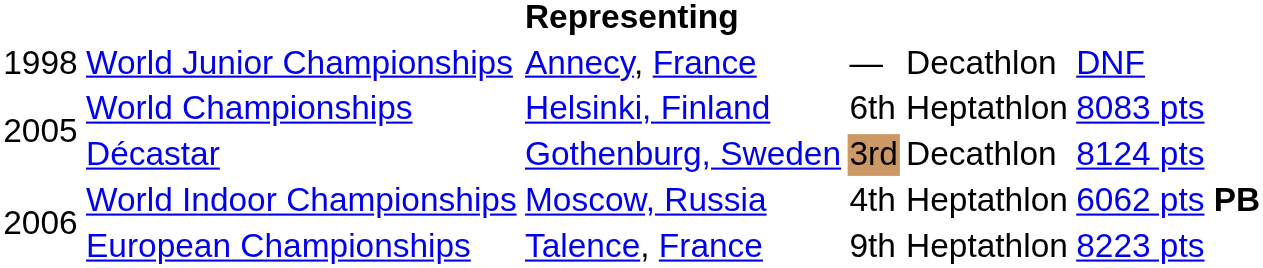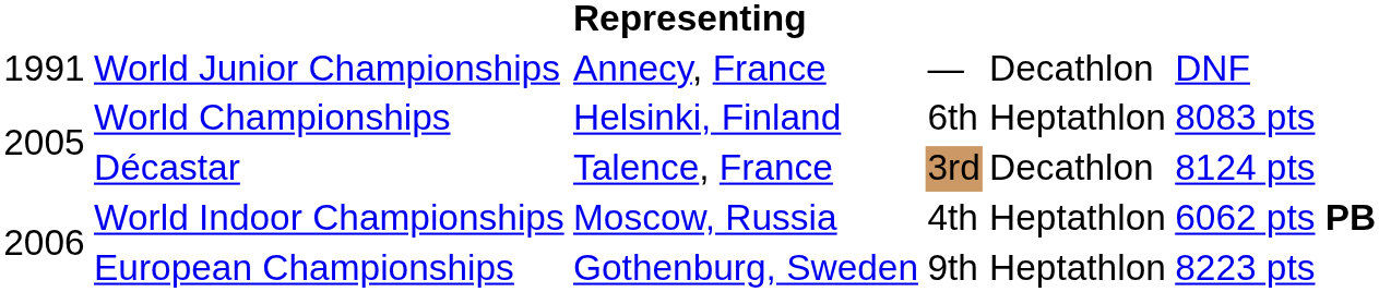 <table>
 <tr>
 <th colspan="6">Representing </th>
 </tr>
 <tr>
-<td>1998</td>
+<td>1991</td>
 <td><a href='#'>World Junior Championships</a></td>
 <td><a href='#'>Annecy</a>, <a href='#'>France</a></td>
 <td>—</td>
 <td>Decathlon</td>
 <td><a href='#'>DNF</a></td>
 </tr>
 <tr>
 <td rowspan=2>2005</td>
 <td><a href='#'>World Championships</a></td>
 <td><a href='#'>Helsinki, Finland</a></td>
 <td>6th</td>
 <td>Heptathlon</td>
 <td><a href='#'>8083 pts</a></td>
 </tr>
 <tr>
 <td><a href='#'>Décastar</a></td>
-<td><a href='#'>Gothenburg, Sweden</a></td>
+<td><a href='#'>Talence</a>, <a href='#'>France</a></td>
 <td bgcolor="cc9966">3rd</td>
 <td>Decathlon</td>
 <td><a href='#'>8124 pts</a></td>
 </tr>
 <tr>
 <td rowspan=2>2006</td>
 <td><a href='#'>World Indoor Championships</a></td>
 <td><a href='#'>Moscow, Russia</a></td>
 <td>4th</td>
 <td>Heptathlon</td>
 <td><a href='#'>6062 pts</a> <strong>PB</strong></td>
 </tr>
 <tr>
 <td><a href='#'>European Championships</a></td>
-<td><a href='#'>Talence</a>, <a href='#'>France</a></td>
+<td><a href='#'>Gothenburg, Sweden</a></td>
 <td>9th</td>
 <td>Heptathlon</td>
 <td><a href='#'>8223 pts</a></td>
 </tr>
 </table>
